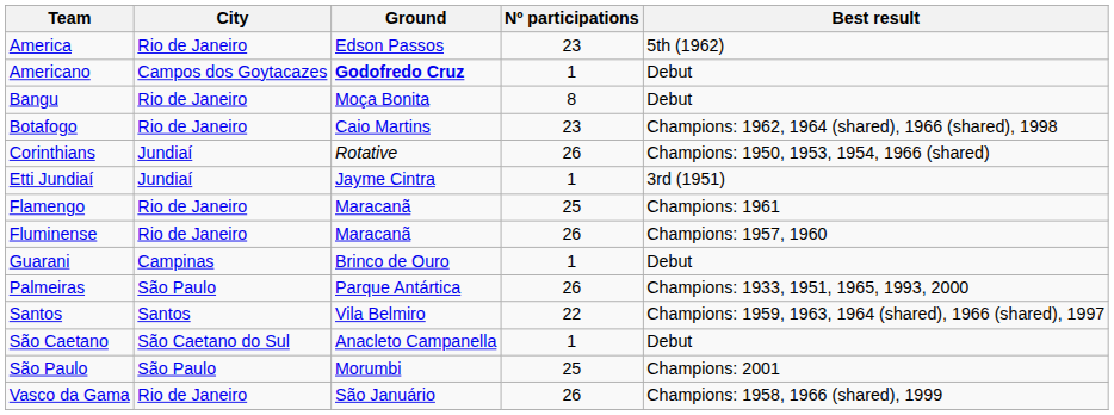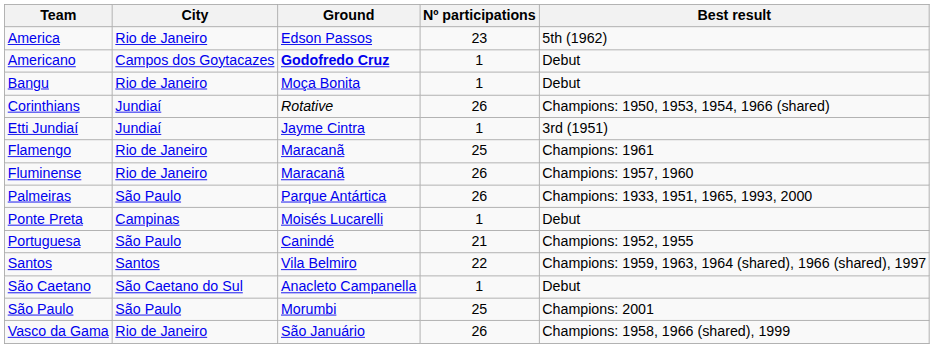 <table class="wikitable sortable">
 <tr>
 <th>Team</th>
 <th>City</th>
 <th>Ground</th>
 <th>Nº participations</th>
 <th>Best result</th>
 </tr>
 <tr>
 <td><a href='#'>America</a></td>
 <td> <a href='#'>Rio de Janeiro</a></td>
 <td><a href='#'>Edson Passos</a></td>
 <td align=center>23</td>
 <td>5th (1962)</td>
 </tr>
 <tr>
 <td><a href='#'>Americano</a></td>
 <td> <a href='#'>Campos dos Goytacazes</a></td>
 <td><strong><a href='#'>Godofredo Cruz</a></strong></td>
 <td align=center>1</td>
 <td>Debut</td>
 </tr>
 <tr>
 <td><a href='#'>Bangu</a></td>
 <td> <a href='#'>Rio de Janeiro</a></td>
 <td><a href='#'>Moça Bonita</a></td>
-<td align=center>8</td>
+<td align=center>1</td>
 <td>Debut</td>
-</tr>
-<tr>
-<td><a href='#'>Botafogo</a></td>
-<td> <a href='#'>Rio de Janeiro</a></td>
-<td><a href='#'>Caio Martins</a></td>
-<td align=center>23</td>
-<td>Champions: 1962, 1964 (shared), 1966 (shared), 1998</td>
 </tr>
 <tr>
 <td><a href='#'>Corinthians</a></td>
 <td> <a href='#'>Jundiaí</a></td>
 <td><em>Rotative</em></td>
 <td align=center>26</td>
 <td>Champions: 1950, 1953, 1954, 1966 (shared)</td>
 </tr>
 <tr>
 <td><a href='#'>Etti Jundiaí</a></td>
 <td> <a href='#'>Jundiaí</a></td>
 <td><a href='#'>Jayme Cintra</a></td>
 <td align=center>1</td>
 <td>3rd (1951)</td>
 </tr>
 <tr>
 <td><a href='#'>Flamengo</a></td>
 <td> <a href='#'>Rio de Janeiro</a></td>
 <td><a href='#'>Maracanã</a></td>
 <td align=center>25</td>
 <td>Champions: 1961</td>
 </tr>
 <tr>
 <td><a href='#'>Fluminense</a></td>
 <td> <a href='#'>Rio de Janeiro</a></td>
 <td><a href='#'>Maracanã</a></td>
 <td align=center>26</td>
 <td>Champions: 1957, 1960</td>
 </tr>
 <tr>
-<td><a href='#'>Guarani</a></td>
-<td> <a href='#'>Campinas</a></td>
-<td><a href='#'>Brinco de Ouro</a></td>
-<td align=center>1</td>
-<td>Debut</td>
-</tr>
-<tr>
 <td><a href='#'>Palmeiras</a></td>
 <td> <a href='#'>São Paulo</a></td>
 <td><a href='#'>Parque Antártica</a></td>
 <td align=center>26</td>
 <td>Champions: 1933, 1951, 1965, 1993, 2000</td>
+</tr>
+<tr>
+<td><a href='#'>Ponte Preta</a></td>
+<td> <a href='#'>Campinas</a></td>
+<td><a href='#'>Moisés Lucarelli</a></td>
+<td align=center>1</td>
+<td>Debut</td>
+</tr>
+<tr>
+<td><a href='#'>Portuguesa</a></td>
+<td> <a href='#'>São Paulo</a></td>
+<td><a href='#'>Canindé</a></td>
+<td align=center>21</td>
+<td>Champions: 1952, 1955</td>
 </tr>
 <tr>
 <td><a href='#'>Santos</a></td>
 <td> <a href='#'>Santos</a></td>
 <td><a href='#'>Vila Belmiro</a></td>
 <td align=center>22</td>
 <td>Champions: 1959, 1963, 1964 (shared), 1966 (shared), 1997</td>
 </tr>
 <tr>
 <td><a href='#'>São Caetano</a></td>
 <td> <a href='#'>São Caetano do Sul</a></td>
 <td><a href='#'>Anacleto Campanella</a></td>
 <td align=center>1</td>
 <td>Debut</td>
 </tr>
 <tr>
 <td><a href='#'>São Paulo</a></td>
 <td> <a href='#'>São Paulo</a></td>
 <td><a href='#'>Morumbi</a></td>
 <td align=center>25</td>
 <td>Champions: 2001</td>
 </tr>
 <tr>
 <td><a href='#'>Vasco da Gama</a></td>
 <td> <a href='#'>Rio de Janeiro</a></td>
 <td><a href='#'>São Januário</a></td>
 <td align=center>26</td>
 <td>Champions: 1958, 1966 (shared), 1999</td>
 </tr>
 </table>
